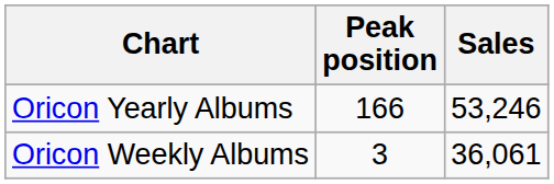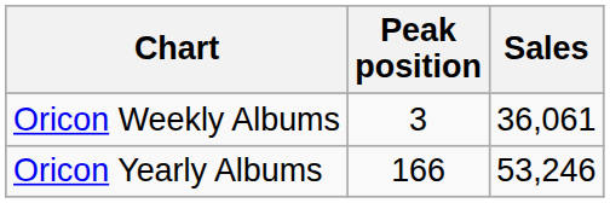 <table class="wikitable">
 <tr>
 <th>Chart</th>
 <th>Peak<br>position</th>
 <th>Sales</th>
 </tr>
 <tr>
+<td><a href='#'>Oricon</a> Weekly Albums</td>
+<td align="center">3</td>
+<td>36,061</td>
+</tr>
+<tr>
 <td><a href='#'>Oricon</a> Yearly Albums</td>
 <td align="center">166</td>
 <td>53,246</td>
 </tr>
-<tr>
-<td><a href='#'>Oricon</a> Weekly Albums</td>
-<td align="center">3</td>
-<td>36,061</td>
-</tr>
 </table>
